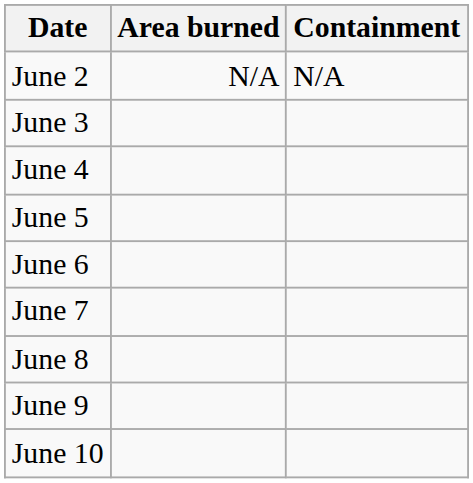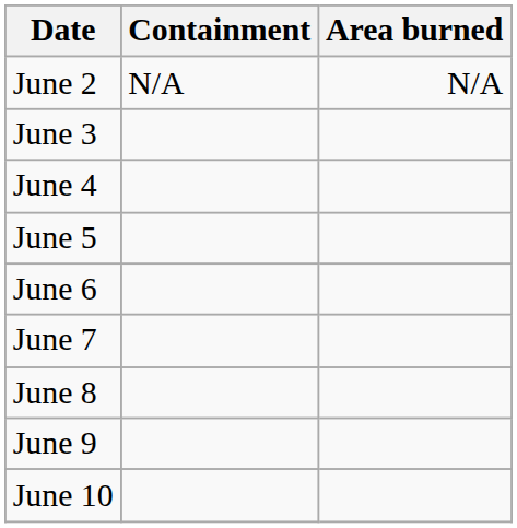 <table class="wikitable" style="text-align: right;">
 <tr>
 <th>Date</th>
+<th>Containment</th>
 <th>Area burned</th>
-<th>Containment</th>
 </tr>
 <tr>
 <td style="text-align: left;">June 2</td>
+<td style="text-align: left;">N/A</td>
 <td>N/A</td>
-<td style="text-align: left;">N/A</td>
 </tr>
 <tr>
 <td style="text-align: left;">June 3</td>
+<td style="text-align: left;"></td>
 <td></td>
-<td style="text-align: left;"></td>
 </tr>
 <tr>
 <td style="text-align: left;">June 4</td>
+<td style="text-align: left;"></td>
 <td></td>
-<td style="text-align: left;"></td>
 </tr>
 <tr>
 <td style="text-align: left;">June 5</td>
+<td style="text-align: left;"></td>
 <td></td>
-<td style="text-align: left;"></td>
 </tr>
 <tr>
 <td style="text-align: left;">June 6</td>
+<td style="text-align: left;"></td>
 <td></td>
-<td style="text-align: left;"></td>
 </tr>
 <tr>
 <td style="text-align: left;">June 7</td>
+<td style="text-align: left;"></td>
 <td></td>
-<td style="text-align: left;"></td>
 </tr>
 <tr>
 <td style="text-align: left;">June 8</td>
+<td style="text-align: left;"></td>
 <td></td>
-<td style="text-align: left;"></td>
 </tr>
 <tr>
 <td style="text-align: left;">June 9</td>
+<td style="text-align: left;"></td>
 <td></td>
-<td style="text-align: left;"></td>
 </tr>
 <tr>
 <td style="text-align: left;">June 10</td>
+<td style="text-align: left;"></td>
 <td></td>
-<td style="text-align: left;"></td>
 </tr>
 </table>
